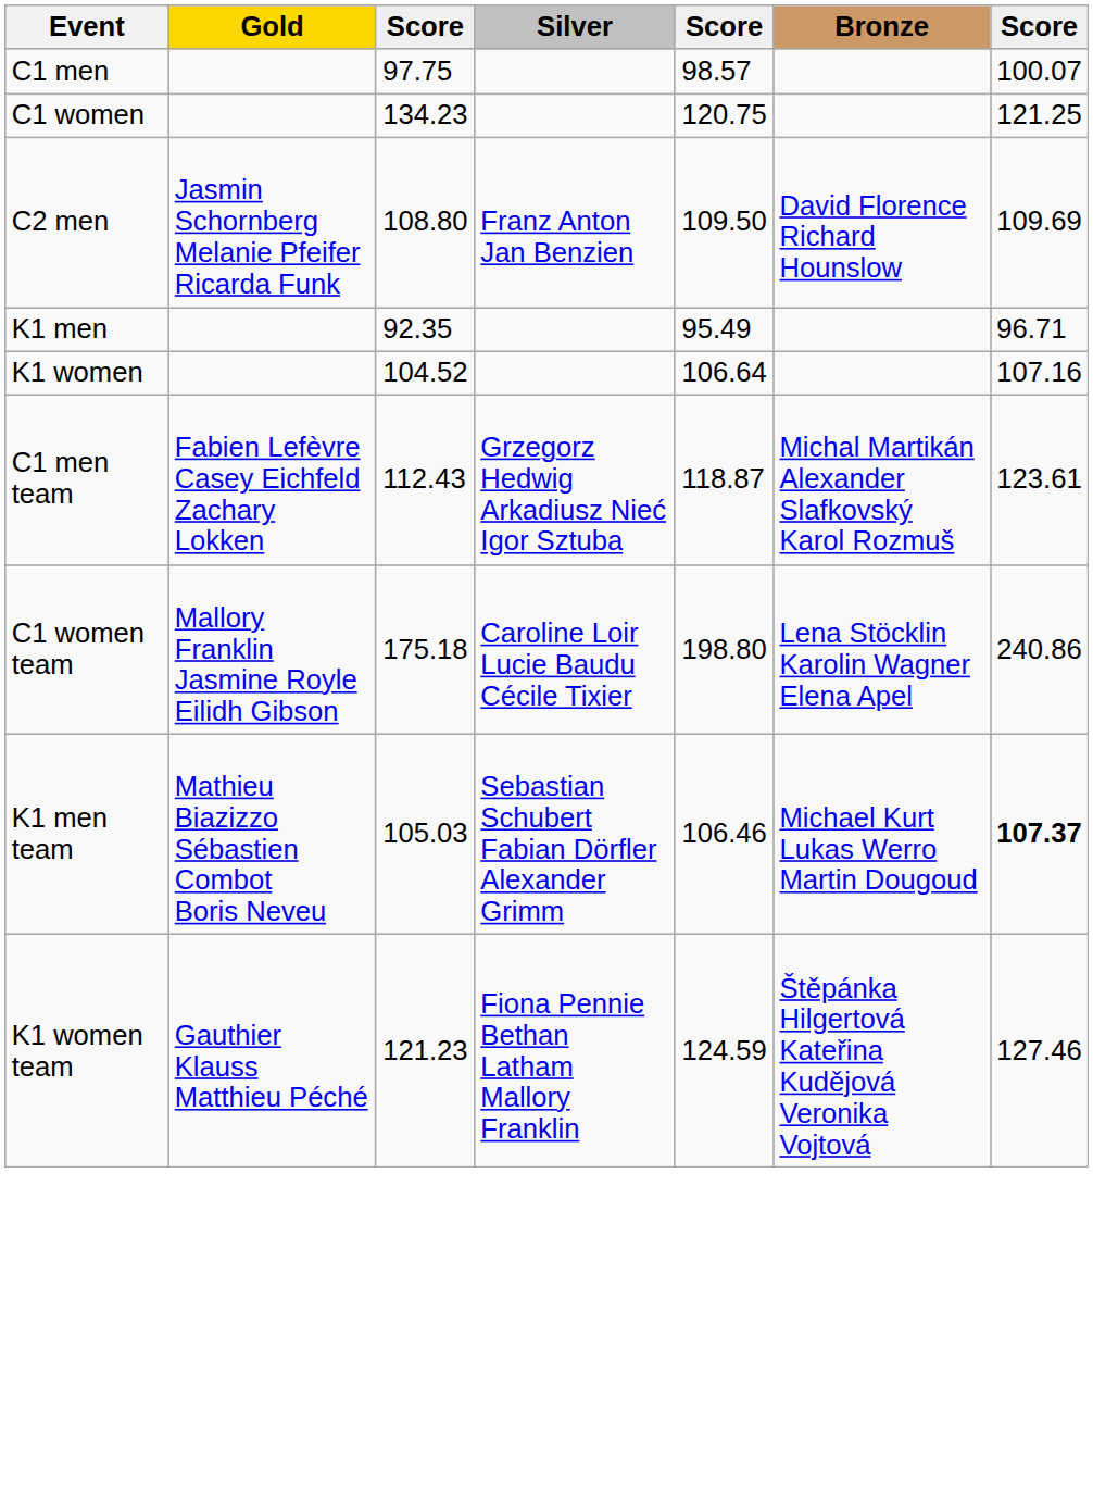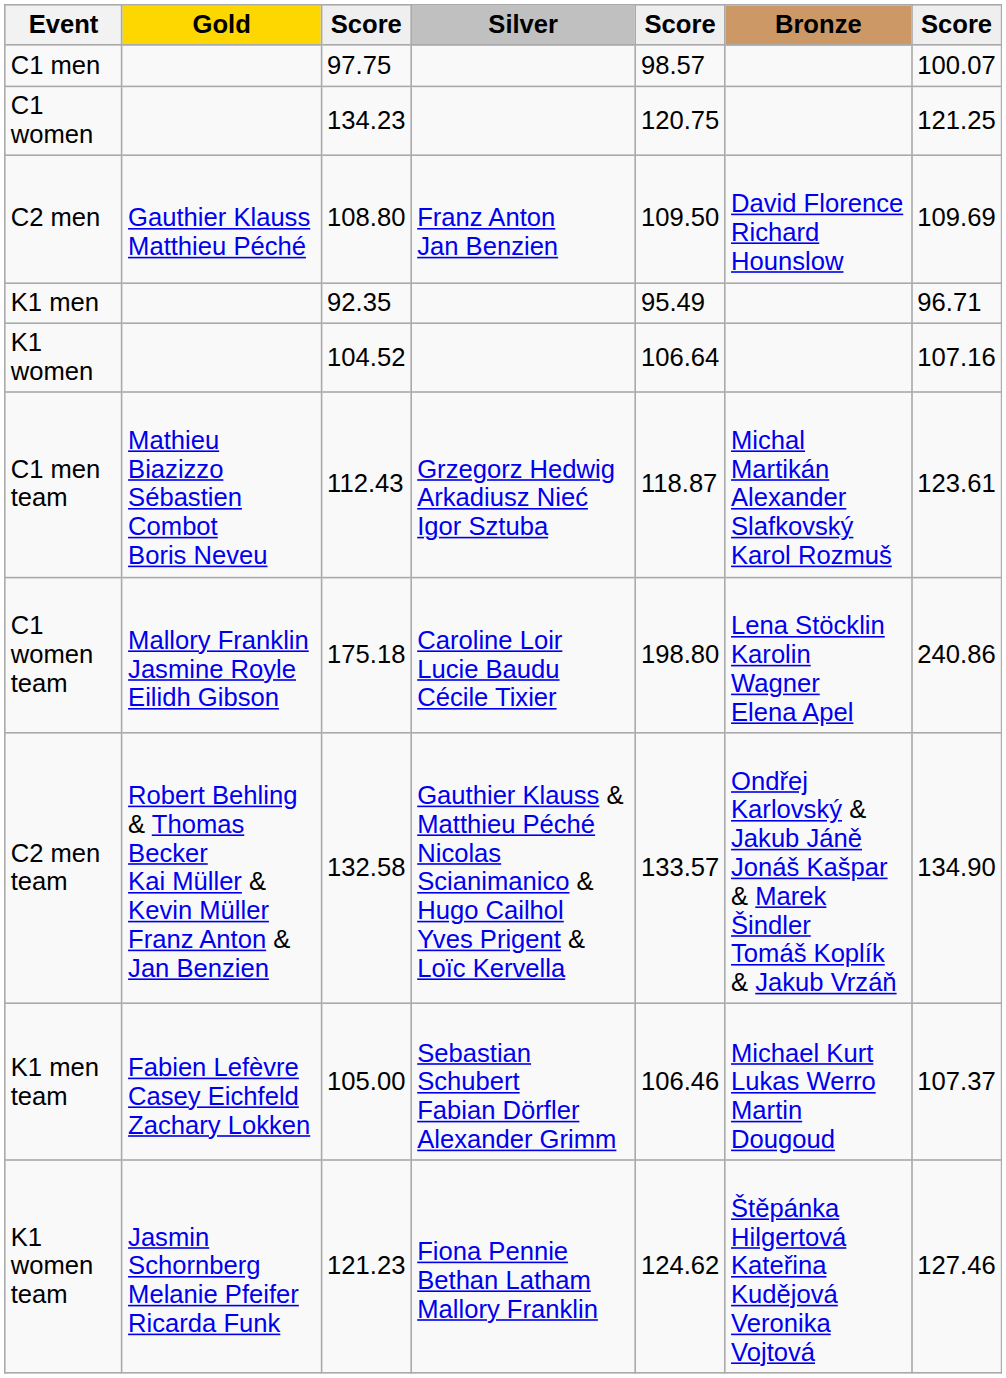 <table class="wikitable" width=100%>
 <tr>
 <th>Event</th>
 <td align=center bgcolor="gold"><strong>Gold</strong></td>
 <td align=center bgcolor="EFEFEF"><strong>Score</strong></td>
 <td align=center bgcolor="silver"><strong>Silver</strong></td>
 <td align=center bgcolor="EFEFEF"><strong>Score</strong></td>
 <td align=center bgcolor="CC9966"><strong>Bronze</strong></td>
 <td align=center bgcolor="EFEFEF"><strong>Score</strong></td>
 </tr>
 <tr>
 <td>C1 men</td>
 <td></td>
 <td>97.75</td>
 <td></td>
 <td>98.57</td>
 <td></td>
 <td>100.07</td>
 </tr>
 <tr>
 <td>C1 women</td>
 <td></td>
 <td>134.23</td>
 <td></td>
 <td>120.75</td>
 <td></td>
 <td>121.25</td>
 </tr>
 <tr>
 <td>C2 men</td>
-<td><br><a href='#'>Jasmin Schornberg</a><br><a href='#'>Melanie Pfeifer</a><br><a href='#'>Ricarda Funk</a></td>
+<td><br><a href='#'>Gauthier Klauss</a><br><a href='#'>Matthieu Péché</a></td>
 <td>108.80</td>
 <td><br><a href='#'>Franz Anton</a><br><a href='#'>Jan Benzien</a></td>
 <td>109.50</td>
 <td><br><a href='#'>David Florence</a><br><a href='#'>Richard Hounslow</a></td>
 <td>109.69</td>
 </tr>
 <tr>
 <td>K1 men</td>
 <td></td>
 <td>92.35</td>
 <td></td>
 <td>95.49</td>
 <td></td>
 <td>96.71</td>
 </tr>
 <tr>
 <td>K1 women</td>
 <td></td>
 <td>104.52</td>
 <td></td>
 <td>106.64</td>
 <td></td>
 <td>107.16</td>
 </tr>
 <tr>
 <td>C1 men team</td>
-<td><br><a href='#'>Fabien Lefèvre</a><br><a href='#'>Casey Eichfeld</a><br><a href='#'>Zachary Lokken</a></td>
+<td><br><a href='#'>Mathieu Biazizzo</a><br><a href='#'>Sébastien Combot</a><br><a href='#'>Boris Neveu</a></td>
 <td>112.43</td>
 <td><br><a href='#'>Grzegorz Hedwig</a><br><a href='#'>Arkadiusz Nieć</a><br><a href='#'>Igor Sztuba</a></td>
 <td>118.87</td>
 <td><br><a href='#'>Michal Martikán</a><br><a href='#'>Alexander Slafkovský</a><br><a href='#'>Karol Rozmuš</a></td>
 <td>123.61</td>
 </tr>
 <tr>
 <td>C1 women team</td>
 <td><br><a href='#'>Mallory Franklin</a><br><a href='#'>Jasmine Royle</a><br><a href='#'>Eilidh Gibson</a></td>
 <td>175.18</td>
 <td><br><a href='#'>Caroline Loir</a><br><a href='#'>Lucie Baudu</a><br><a href='#'>Cécile Tixier</a></td>
 <td>198.80</td>
 <td><br><a href='#'>Lena Stöcklin</a><br><a href='#'>Karolin Wagner</a><br><a href='#'>Elena Apel</a></td>
 <td>240.86</td>
 </tr>
 <tr>
+<td>C2 men team</td>
+<td><br><a href='#'>Robert Behling</a> & <a href='#'>Thomas Becker</a><br><a href='#'>Kai Müller</a> & <a href='#'>Kevin Müller</a><br><a href='#'>Franz Anton</a> & <a href='#'>Jan Benzien</a></td>
+<td>132.58</td>
+<td><br><a href='#'>Gauthier Klauss</a> & <a href='#'>Matthieu Péché</a><br><a href='#'>Nicolas Scianimanico</a> & <a href='#'>Hugo Cailhol</a><br><a href='#'>Yves Prigent</a> & <a href='#'>Loïc Kervella</a></td>
+<td>133.57</td>
+<td><br><a href='#'>Ondřej Karlovský</a> & <a href='#'>Jakub Jáně</a><br><a href='#'>Jonáš Kašpar</a> & <a href='#'>Marek Šindler</a><br><a href='#'>Tomáš Koplík</a> & <a href='#'>Jakub Vrzáň</a></td>
+<td>134.90</td>
+</tr>
+<tr>
 <td>K1 men team</td>
-<td><br><a href='#'>Mathieu Biazizzo</a><br><a href='#'>Sébastien Combot</a><br><a href='#'>Boris Neveu</a></td>
-<td>105.03</td>
+<td><br><a href='#'>Fabien Lefèvre</a><br><a href='#'>Casey Eichfeld</a><br><a href='#'>Zachary Lokken</a></td>
+<td>105.00</td>
 <td><br><a href='#'>Sebastian Schubert</a><br><a href='#'>Fabian Dörfler</a><br><a href='#'>Alexander Grimm</a></td>
 <td>106.46</td>
 <td><br><a href='#'>Michael Kurt</a><br><a href='#'>Lukas Werro</a><br><a href='#'>Martin Dougoud</a></td>
-<td><strong>107.37</strong></td>
+<td>107.37</td>
 </tr>
 <tr>
 <td>K1 women team</td>
-<td><br><a href='#'>Gauthier Klauss</a><br><a href='#'>Matthieu Péché</a></td>
+<td><br><a href='#'>Jasmin Schornberg</a><br><a href='#'>Melanie Pfeifer</a><br><a href='#'>Ricarda Funk</a></td>
 <td>121.23</td>
 <td><br><a href='#'>Fiona Pennie</a><br><a href='#'>Bethan Latham</a><br><a href='#'>Mallory Franklin</a></td>
-<td>124.59</td>
+<td>124.62</td>
 <td><br><a href='#'>Štěpánka Hilgertová</a><br><a href='#'>Kateřina Kudějová</a><br><a href='#'>Veronika Vojtová</a></td>
 <td>127.46</td>
 </tr>
 </table>
